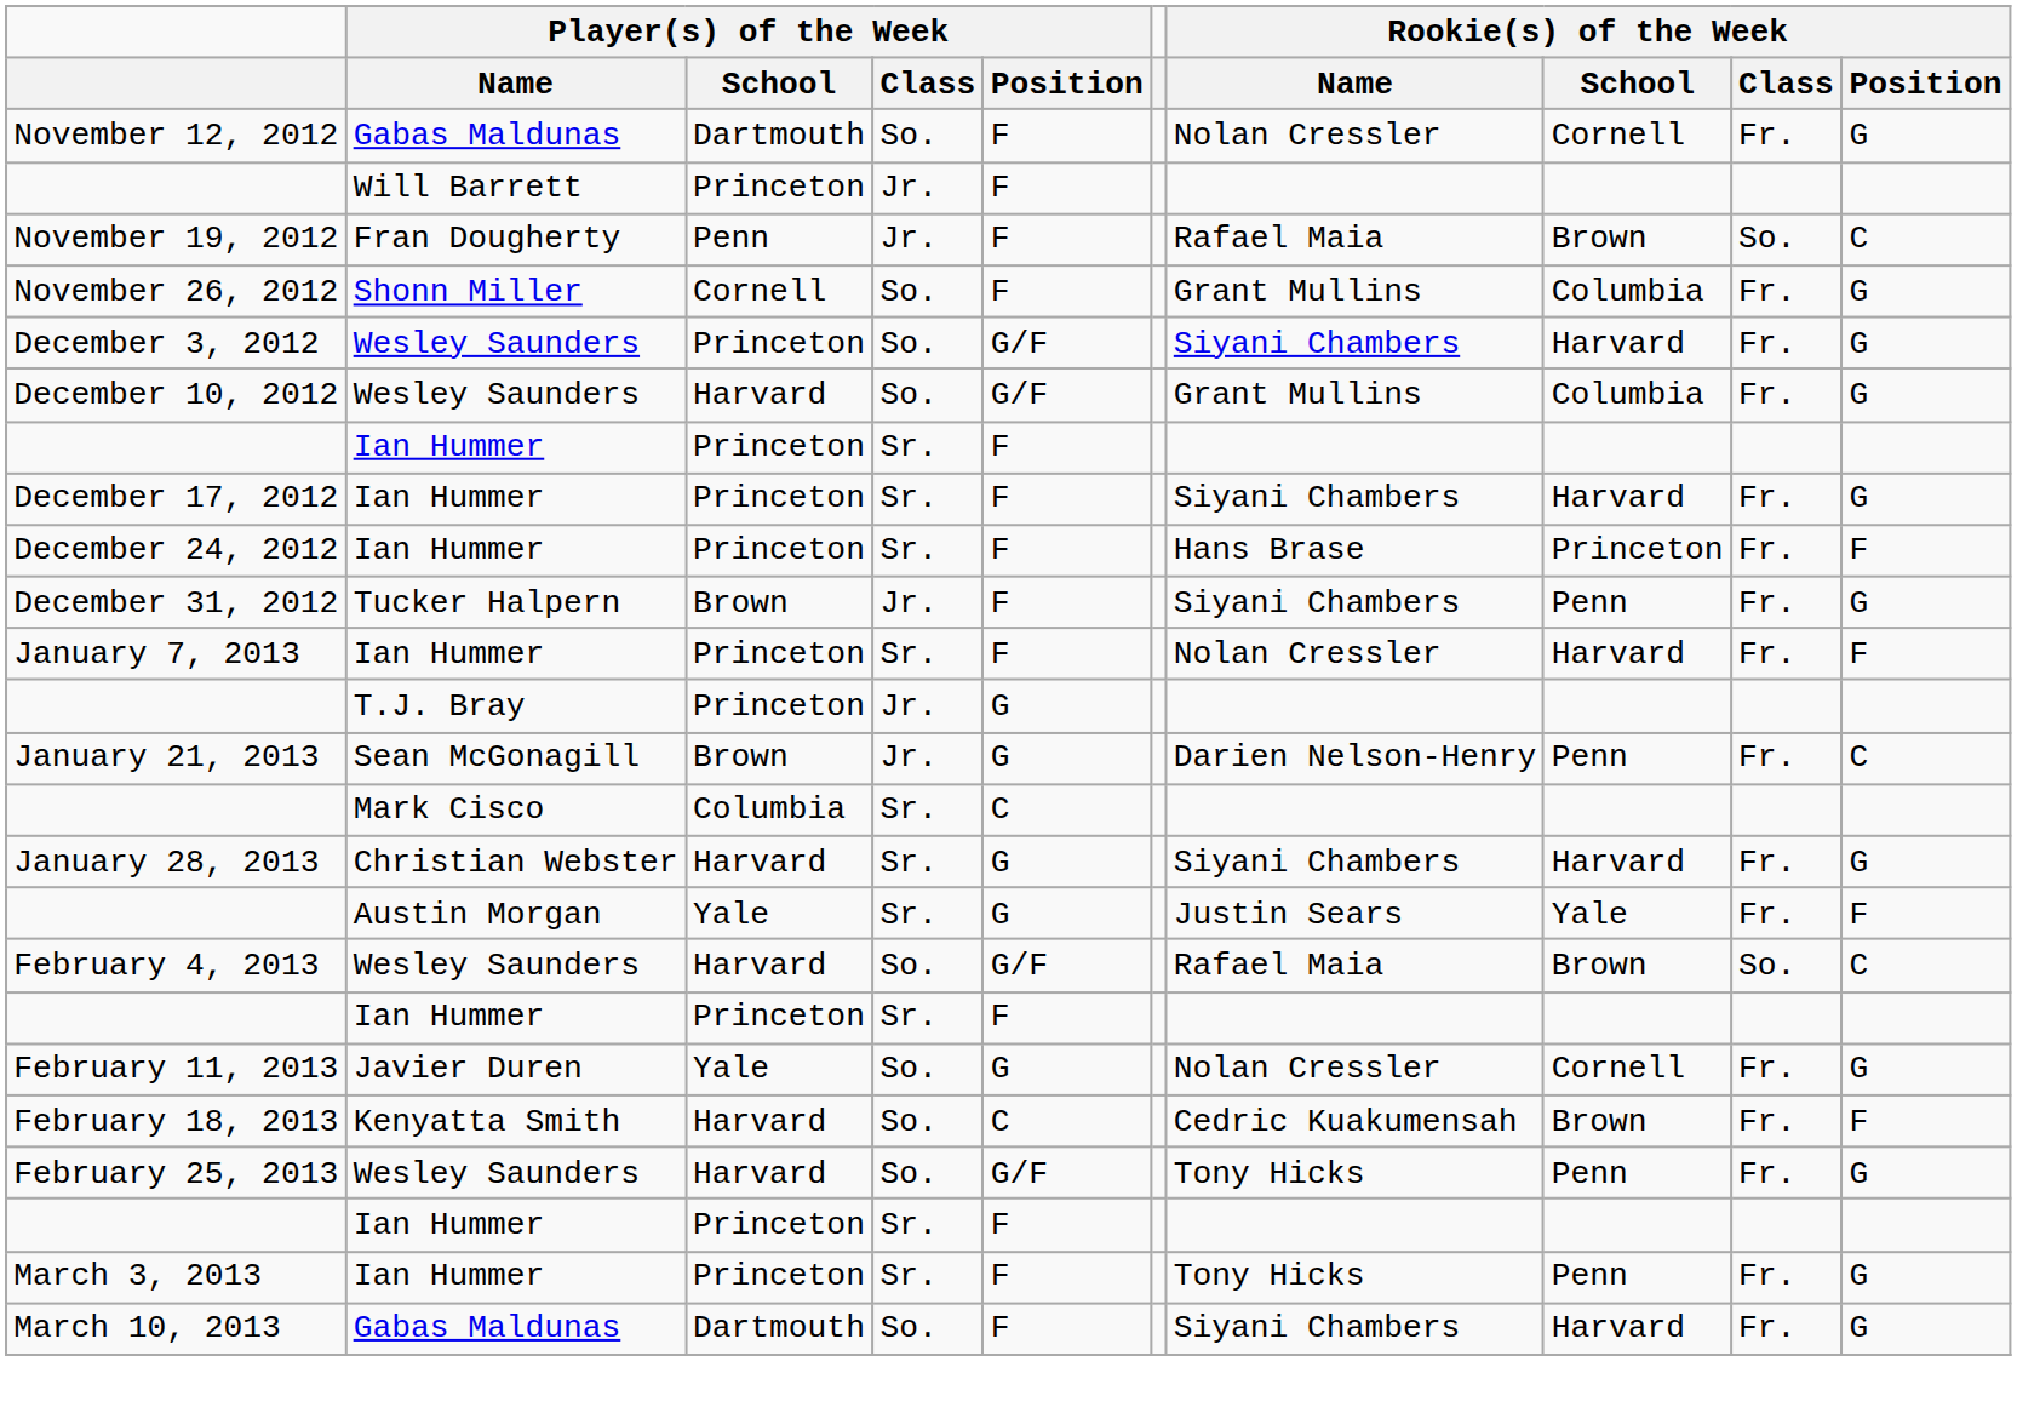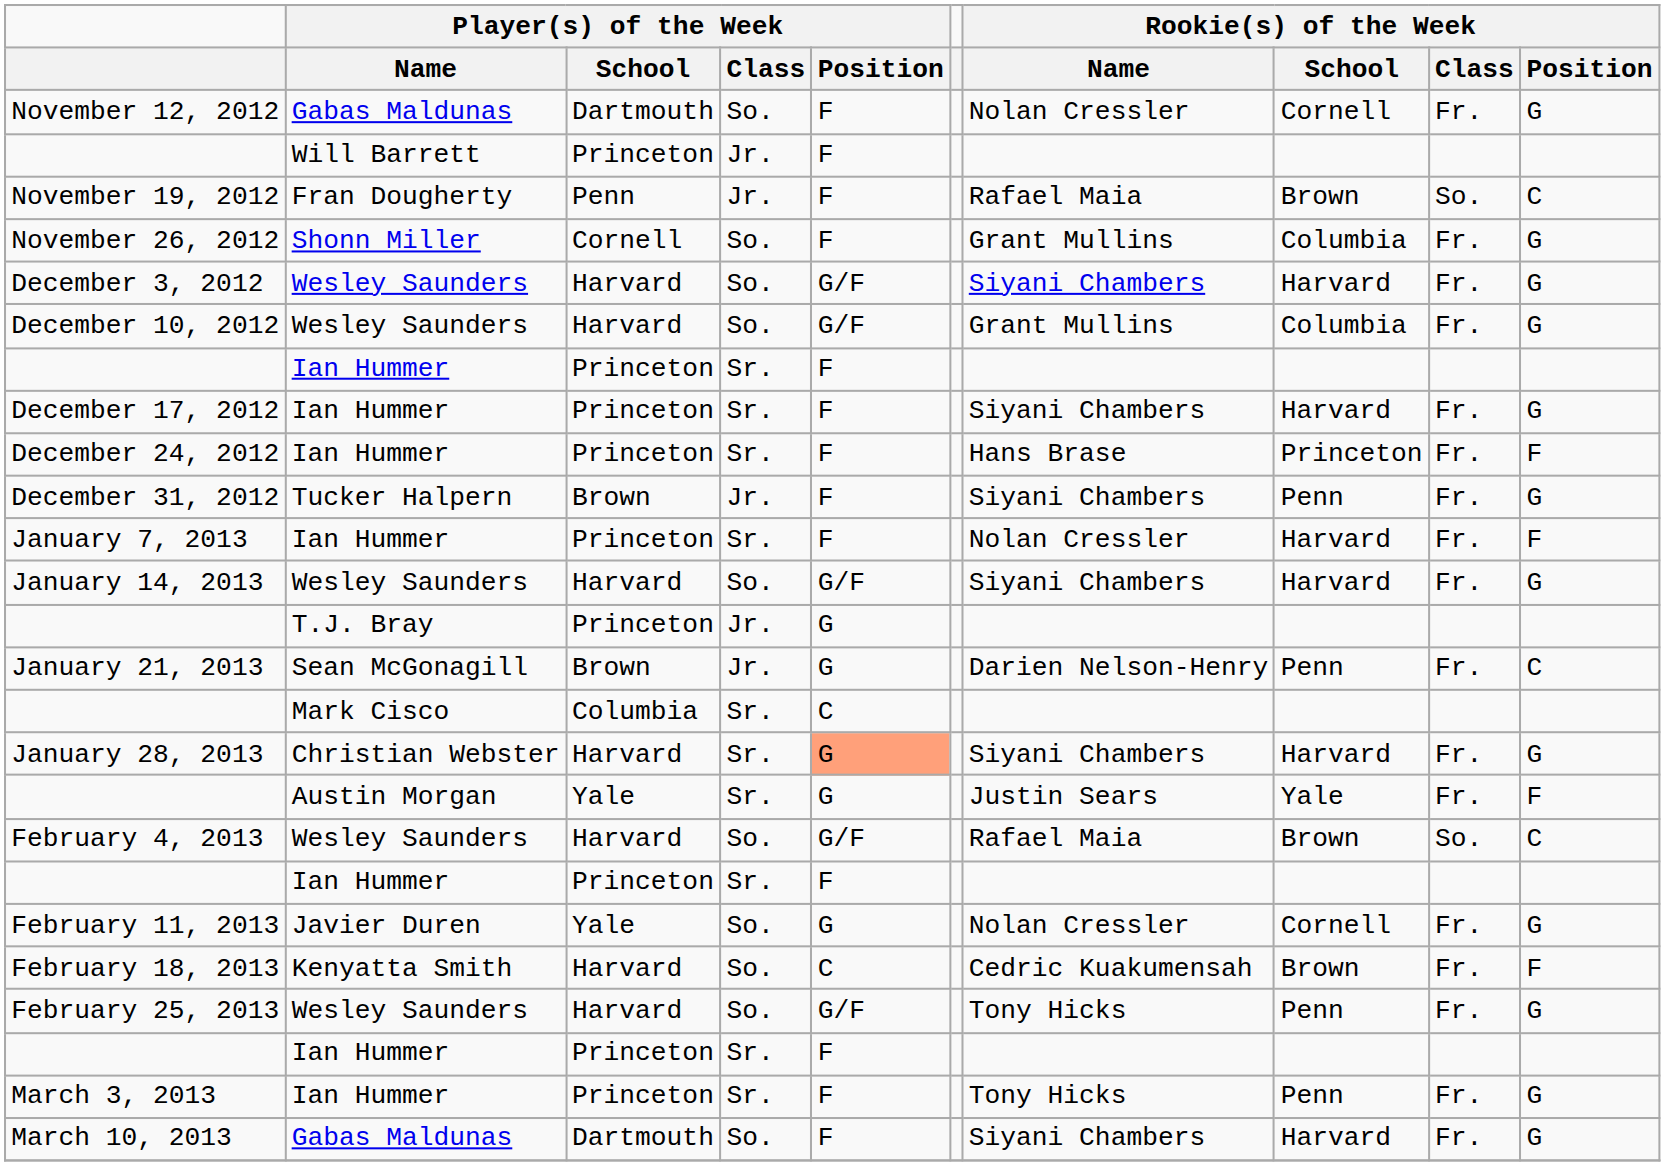 <table class="wikitable">
 <tr>
 <td></td>
 <th colspan=4><strong>Player(s) of the Week</strong></th>
 <td></td>
 <th colspan=4><strong>Rookie(s) of the Week</strong></th>
 </tr>
 <tr>
 <th></th>
 <th>Name</th>
 <th>School</th>
 <th>Class</th>
 <th>Position</th>
 <th></th>
 <th>Name</th>
 <th>School</th>
 <th>Class</th>
 <th>Position</th>
 </tr>
 <tr>
 <td>November 12, 2012</td>
 <td><a href='#'>Gabas Maldunas</a></td>
 <td>Dartmouth</td>
 <td>So.</td>
 <td>F</td>
 <td></td>
 <td>Nolan Cressler</td>
 <td>Cornell</td>
 <td>Fr.</td>
 <td>G</td>
 </tr>
 <tr>
 <td></td>
 <td>Will Barrett</td>
 <td>Princeton</td>
 <td>Jr.</td>
 <td>F</td>
 <td></td>
 <td></td>
 <td></td>
 <td></td>
 <td></td>
 </tr>
 <tr>
 <td>November 19, 2012</td>
 <td>Fran Dougherty</td>
 <td>Penn</td>
 <td>Jr.</td>
 <td>F</td>
 <td></td>
 <td>Rafael Maia</td>
 <td>Brown</td>
 <td>So.</td>
 <td>C</td>
 </tr>
 <tr>
 <td>November 26, 2012</td>
 <td><a href='#'>Shonn Miller</a></td>
 <td>Cornell</td>
 <td>So.</td>
 <td>F</td>
 <td></td>
 <td>Grant Mullins</td>
 <td>Columbia</td>
 <td>Fr.</td>
 <td>G</td>
 </tr>
 <tr>
 <td>December 3, 2012</td>
 <td><a href='#'>Wesley Saunders</a></td>
-<td>Princeton</td>
+<td>Harvard</td>
 <td>So.</td>
 <td>G/F</td>
 <td></td>
 <td><a href='#'>Siyani Chambers</a></td>
 <td>Harvard</td>
 <td>Fr.</td>
 <td>G</td>
 </tr>
 <tr>
 <td>December 10, 2012</td>
 <td>Wesley Saunders</td>
 <td>Harvard</td>
 <td>So.</td>
 <td>G/F</td>
 <td></td>
 <td>Grant Mullins</td>
 <td>Columbia</td>
 <td>Fr.</td>
 <td>G</td>
 </tr>
 <tr>
 <td></td>
 <td><a href='#'>Ian Hummer</a></td>
 <td>Princeton</td>
 <td>Sr.</td>
 <td>F</td>
 <td></td>
 <td></td>
 <td></td>
 <td></td>
 <td></td>
 </tr>
 <tr>
 <td>December 17, 2012</td>
 <td>Ian Hummer</td>
 <td>Princeton</td>
 <td>Sr.</td>
 <td>F</td>
 <td></td>
 <td>Siyani Chambers</td>
 <td>Harvard</td>
 <td>Fr.</td>
 <td>G</td>
 </tr>
 <tr>
 <td>December 24, 2012</td>
 <td>Ian Hummer</td>
 <td>Princeton</td>
 <td>Sr.</td>
 <td>F</td>
 <td></td>
 <td>Hans Brase</td>
 <td>Princeton</td>
 <td>Fr.</td>
 <td>F</td>
 </tr>
 <tr>
 <td>December 31, 2012</td>
 <td>Tucker Halpern</td>
 <td>Brown</td>
 <td>Jr.</td>
 <td>F</td>
 <td></td>
 <td>Siyani Chambers</td>
 <td>Penn</td>
 <td>Fr.</td>
 <td>G</td>
 </tr>
 <tr>
 <td>January 7, 2013</td>
 <td>Ian Hummer</td>
 <td>Princeton</td>
 <td>Sr.</td>
 <td>F</td>
 <td></td>
 <td>Nolan Cressler</td>
 <td>Harvard</td>
 <td>Fr.</td>
 <td>F</td>
 </tr>
 <tr>
+<td>January 14, 2013</td>
+<td>Wesley Saunders</td>
+<td>Harvard</td>
+<td>So.</td>
+<td>G/F</td>
+<td></td>
+<td>Siyani Chambers</td>
+<td>Harvard</td>
+<td>Fr.</td>
+<td>G</td>
+</tr>
+<tr>
 <td></td>
 <td>T.J. Bray</td>
 <td>Princeton</td>
 <td>Jr.</td>
 <td>G</td>
 <td></td>
 <td></td>
 <td></td>
 <td></td>
 <td></td>
 </tr>
 <tr>
 <td>January 21, 2013</td>
 <td>Sean McGonagill</td>
 <td>Brown</td>
 <td>Jr.</td>
 <td>G</td>
 <td></td>
 <td>Darien Nelson-Henry</td>
 <td>Penn</td>
 <td>Fr.</td>
 <td>C</td>
 </tr>
 <tr>
 <td></td>
 <td>Mark Cisco</td>
 <td>Columbia</td>
 <td>Sr.</td>
 <td>C</td>
 <td></td>
 <td></td>
 <td></td>
 <td></td>
 <td></td>
 </tr>
 <tr>
 <td>January 28, 2013</td>
 <td>Christian Webster</td>
 <td>Harvard</td>
 <td>Sr.</td>
-<td>G</td>
+<td style="background: lightsalmon;">G</td>
 <td></td>
 <td>Siyani Chambers</td>
 <td>Harvard</td>
 <td>Fr.</td>
 <td>G</td>
 </tr>
 <tr>
 <td></td>
 <td>Austin Morgan</td>
 <td>Yale</td>
 <td>Sr.</td>
 <td>G</td>
 <td></td>
 <td>Justin Sears</td>
 <td>Yale</td>
 <td>Fr.</td>
 <td>F</td>
 </tr>
 <tr>
 <td>February 4, 2013</td>
 <td>Wesley Saunders</td>
 <td>Harvard</td>
 <td>So.</td>
 <td>G/F</td>
 <td></td>
 <td>Rafael Maia</td>
 <td>Brown</td>
 <td>So.</td>
 <td>C</td>
 </tr>
 <tr>
 <td></td>
 <td>Ian Hummer</td>
 <td>Princeton</td>
 <td>Sr.</td>
 <td>F</td>
 <td></td>
 <td></td>
 <td></td>
 <td></td>
 <td></td>
 </tr>
 <tr>
 <td>February 11, 2013</td>
 <td>Javier Duren</td>
 <td>Yale</td>
 <td>So.</td>
 <td>G</td>
 <td></td>
 <td>Nolan Cressler</td>
 <td>Cornell</td>
 <td>Fr.</td>
 <td>G</td>
 </tr>
 <tr>
 <td>February 18, 2013</td>
 <td>Kenyatta Smith</td>
 <td>Harvard</td>
 <td>So.</td>
 <td>C</td>
 <td></td>
 <td>Cedric Kuakumensah</td>
 <td>Brown</td>
 <td>Fr.</td>
 <td>F</td>
 </tr>
 <tr>
 <td>February 25, 2013</td>
 <td>Wesley Saunders</td>
 <td>Harvard</td>
 <td>So.</td>
 <td>G/F</td>
 <td></td>
 <td>Tony Hicks</td>
 <td>Penn</td>
 <td>Fr.</td>
 <td>G</td>
 </tr>
 <tr>
 <td></td>
 <td>Ian Hummer</td>
 <td>Princeton</td>
 <td>Sr.</td>
 <td>F</td>
 <td></td>
 <td></td>
 <td></td>
 <td></td>
 <td></td>
 </tr>
 <tr>
 <td>March 3, 2013</td>
 <td>Ian Hummer</td>
 <td>Princeton</td>
 <td>Sr.</td>
 <td>F</td>
 <td></td>
 <td>Tony Hicks</td>
 <td>Penn</td>
 <td>Fr.</td>
 <td>G</td>
 </tr>
 <tr>
 <td>March 10, 2013</td>
 <td><a href='#'>Gabas Maldunas</a></td>
 <td>Dartmouth</td>
 <td>So.</td>
 <td>F</td>
 <td></td>
 <td>Siyani Chambers</td>
 <td>Harvard</td>
 <td>Fr.</td>
 <td>G</td>
 </tr>
 <tr>
 </tr>
 </table>
